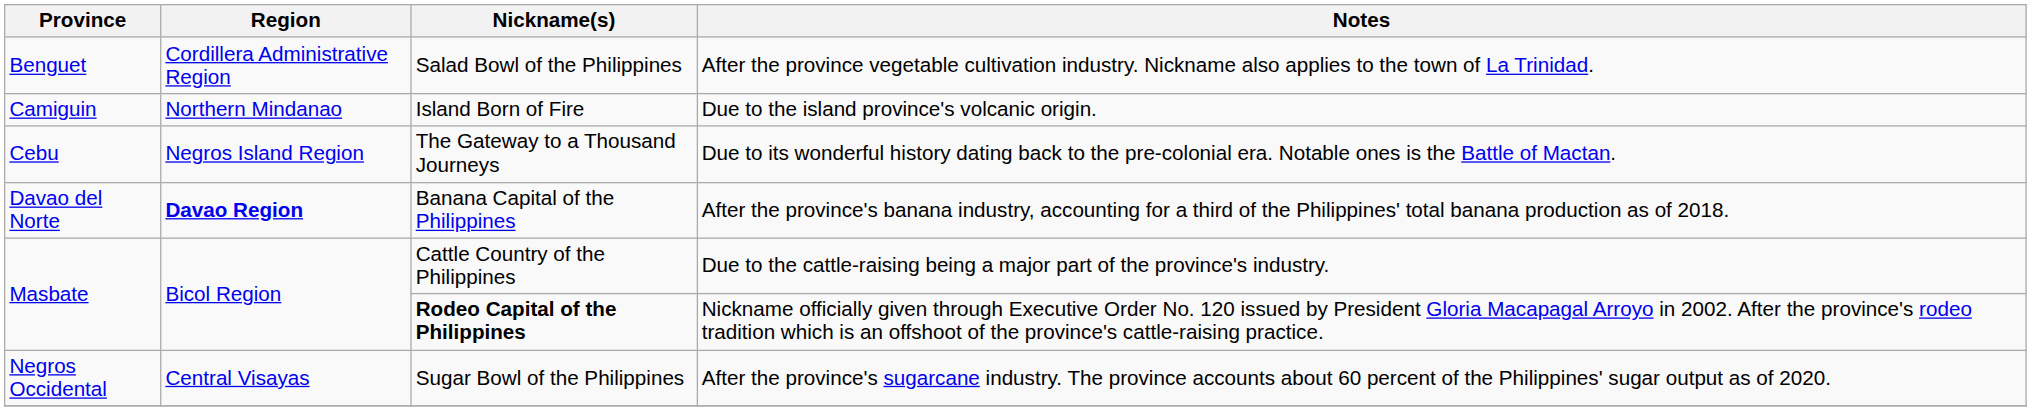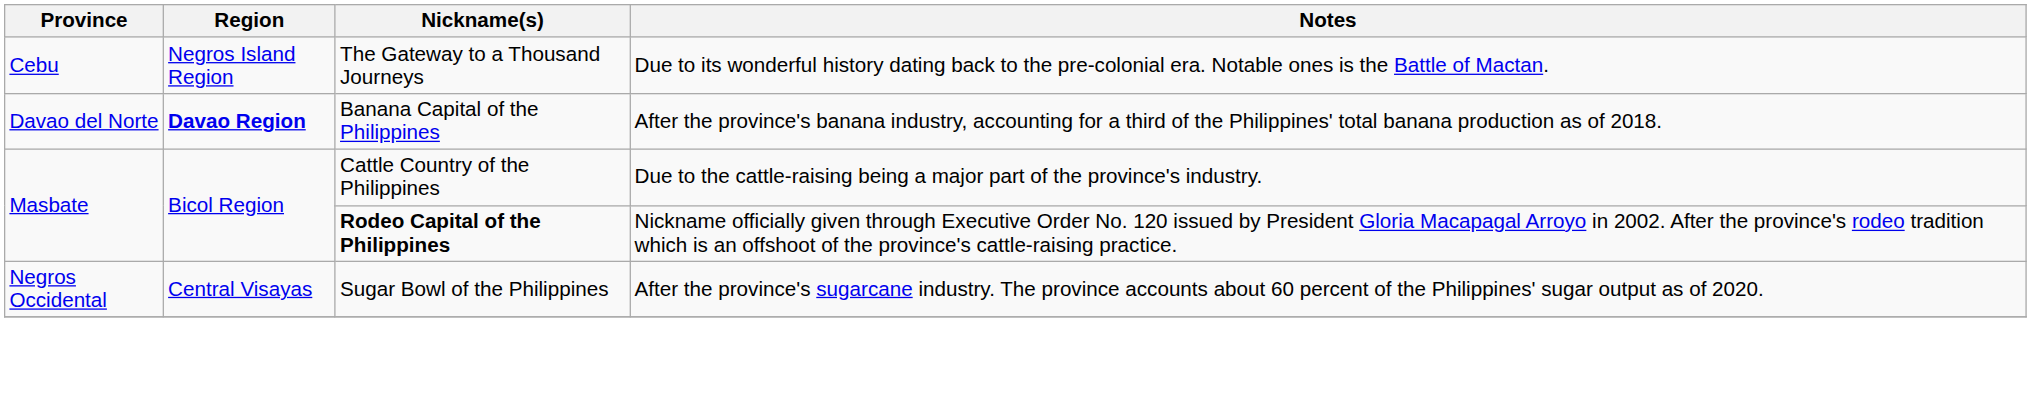 <table class="wikitable sortable" style="font-size:100%">
 <tr>
 <th>Province</th>
 <th>Region</th>
 <th>Nickname(s)</th>
 <th>Notes</th>
-</tr>
-<tr>
-<td><a href='#'>Benguet</a></td>
-<td><a href='#'>Cordillera Administrative Region</a></td>
-<td>Salad Bowl of the Philippines</td>
-<td>After the province vegetable cultivation industry. Nickname also applies to the town of <a href='#'>La Trinidad</a>.</td>
-</tr>
-<tr>
-<td><a href='#'>Camiguin</a></td>
-<td><a href='#'>Northern Mindanao</a></td>
-<td>Island Born of Fire</td>
-<td>Due to the island province's volcanic origin.</td>
 </tr>
 <tr>
 <td><a href='#'>Cebu</a></td>
 <td><a href='#'>Negros Island Region</a></td>
 <td>The Gateway to a Thousand Journeys</td>
 <td>Due to its wonderful history dating back to the pre-colonial era. Notable ones is the <a href='#'>Battle of Mactan</a>.</td>
 </tr>
 <tr>
 <td><a href='#'>Davao del Norte</a></td>
 <td><strong><a href='#'>Davao Region</a></strong></td>
 <td>Banana Capital of the <a href='#'>Philippines</a></td>
 <td>After the province's banana industry, accounting for a third of the Philippines' total banana production as of 2018.</td>
 </tr>
 <tr>
 <td rowspan=2><a href='#'>Masbate</a></td>
 <td rowspan=2><a href='#'>Bicol Region</a></td>
 <td>Cattle Country of the Philippines</td>
 <td>Due to the cattle-raising being a major part of the province's industry.</td>
 </tr>
 <tr>
 <td><strong>Rodeo Capital of the Philippines</strong></td>
 <td>Nickname officially given through Executive Order No. 120 issued by President <a href='#'>Gloria Macapagal Arroyo</a> in 2002. After the province's <a href='#'>rodeo</a> tradition which is an offshoot of the province's cattle-raising practice.</td>
 </tr>
 <tr>
 <td><a href='#'>Negros Occidental</a></td>
 <td><a href='#'>Central Visayas</a></td>
 <td>Sugar Bowl of the Philippines</td>
 <td>After the province's <a href='#'>sugarcane</a> industry. The province accounts about 60 percent of the Philippines' sugar output as of 2020.</td>
 </tr>
 <tr>
 </tr>
 </table>
